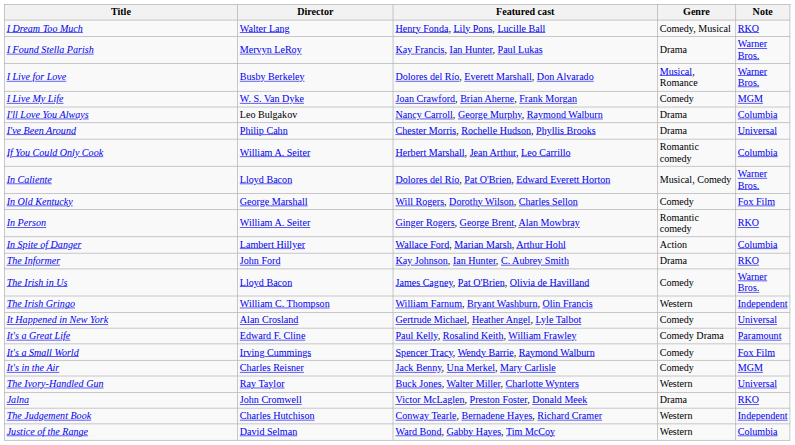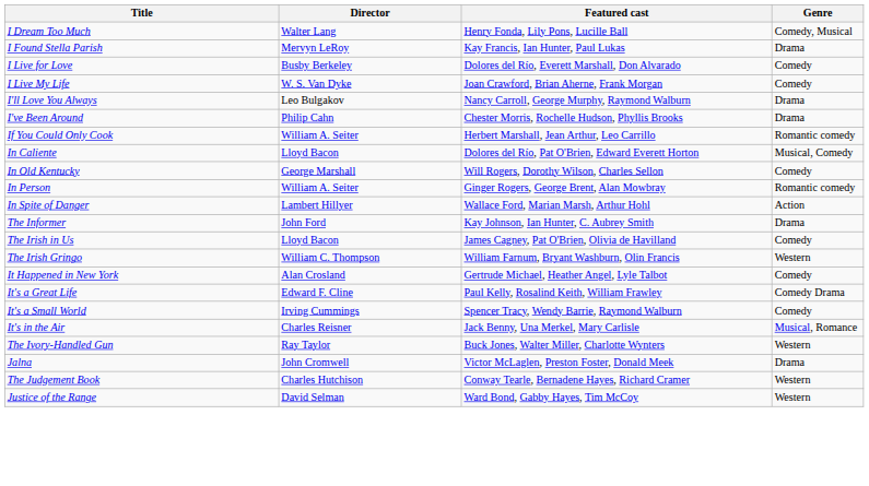 <table class="wikitable">
 <tr>
 <th style="width:30%;">Title</th>
 <th style="width:20%;">Director</th>
 <th style="width:34%;">Featured cast</th>
 <th style="width:10%;">Genre</th>
-<th style="width:10%;">Note</th>
 </tr>
 <tr>
 <td><em><a href='#'>I Dream Too Much</a></em></td>
 <td><a href='#'>Walter Lang</a></td>
 <td><a href='#'>Henry Fonda</a>, <a href='#'>Lily Pons</a>, <a href='#'>Lucille Ball</a></td>
 <td>Comedy, Musical</td>
-<td><a href='#'>RKO</a></td>
 </tr>
 <tr>
 <td><em><a href='#'>I Found Stella Parish</a></em></td>
 <td><a href='#'>Mervyn LeRoy</a></td>
 <td><a href='#'>Kay Francis</a>, <a href='#'>Ian Hunter</a>, <a href='#'>Paul Lukas</a></td>
 <td>Drama</td>
-<td><a href='#'>Warner Bros.</a></td>
 </tr>
 <tr>
 <td><em><a href='#'>I Live for Love</a></em></td>
 <td><a href='#'>Busby Berkeley</a></td>
 <td><a href='#'>Dolores del Río</a>, <a href='#'>Everett Marshall</a>, <a href='#'>Don Alvarado</a></td>
-<td><a href='#'>Musical</a>, Romance</td>
-<td><a href='#'>Warner Bros.</a></td>
+<td>Comedy</td>
 </tr>
 <tr>
 <td><em><a href='#'>I Live My Life</a></em></td>
 <td><a href='#'>W. S. Van Dyke</a></td>
 <td><a href='#'>Joan Crawford</a>, <a href='#'>Brian Aherne</a>, <a href='#'>Frank Morgan</a></td>
 <td>Comedy</td>
-<td><a href='#'>MGM</a></td>
 </tr>
 <tr>
 <td><em><a href='#'>I'll Love You Always</a></em></td>
 <td>Leo Bulgakov</td>
 <td><a href='#'>Nancy Carroll</a>, <a href='#'>George Murphy</a>, <a href='#'>Raymond Walburn</a></td>
 <td>Drama</td>
-<td><a href='#'>Columbia</a></td>
 </tr>
 <tr>
 <td><em><a href='#'>I've Been Around</a></em></td>
 <td><a href='#'>Philip Cahn</a></td>
 <td><a href='#'>Chester Morris</a>, <a href='#'>Rochelle Hudson</a>, <a href='#'>Phyllis Brooks</a></td>
 <td>Drama</td>
-<td><a href='#'>Universal</a></td>
 </tr>
 <tr>
 <td><em><a href='#'>If You Could Only Cook</a></em></td>
 <td><a href='#'>William A. Seiter</a></td>
 <td><a href='#'>Herbert Marshall</a>, <a href='#'>Jean Arthur</a>, <a href='#'>Leo Carrillo</a></td>
 <td>Romantic comedy</td>
-<td><a href='#'>Columbia</a></td>
 </tr>
 <tr>
 <td><em><a href='#'>In Caliente</a></em></td>
 <td><a href='#'>Lloyd Bacon</a></td>
 <td><a href='#'>Dolores del Río</a>, <a href='#'>Pat O'Brien</a>, <a href='#'>Edward Everett Horton</a></td>
 <td>Musical, Comedy</td>
-<td><a href='#'>Warner Bros.</a></td>
 </tr>
 <tr>
 <td><em><a href='#'>In Old Kentucky</a></em></td>
 <td><a href='#'>George Marshall</a></td>
 <td><a href='#'>Will Rogers</a>, <a href='#'>Dorothy Wilson</a>, <a href='#'>Charles Sellon</a></td>
 <td>Comedy</td>
-<td><a href='#'>Fox Film</a></td>
 </tr>
 <tr>
 <td><em><a href='#'>In Person</a></em></td>
 <td><a href='#'>William A. Seiter</a></td>
 <td><a href='#'>Ginger Rogers</a>, <a href='#'>George Brent</a>, <a href='#'>Alan Mowbray</a></td>
 <td>Romantic comedy</td>
-<td><a href='#'>RKO</a></td>
 </tr>
 <tr>
 <td><em><a href='#'>In Spite of Danger</a></em></td>
 <td><a href='#'>Lambert Hillyer</a></td>
 <td><a href='#'>Wallace Ford</a>, <a href='#'>Marian Marsh</a>, <a href='#'>Arthur Hohl</a></td>
 <td>Action</td>
-<td><a href='#'>Columbia</a></td>
 </tr>
 <tr>
 <td><em><a href='#'>The Informer</a></em></td>
 <td><a href='#'>John Ford</a></td>
 <td><a href='#'>Kay Johnson</a>, <a href='#'>Ian Hunter</a>, <a href='#'>C. Aubrey Smith</a></td>
 <td>Drama</td>
-<td><a href='#'>RKO</a></td>
 </tr>
 <tr>
 <td><em><a href='#'>The Irish in Us</a></em></td>
 <td><a href='#'>Lloyd Bacon</a></td>
 <td><a href='#'>James Cagney</a>, <a href='#'>Pat O'Brien</a>, <a href='#'>Olivia de Havilland</a></td>
 <td>Comedy</td>
-<td><a href='#'>Warner Bros.</a></td>
 </tr>
 <tr>
 <td><em><a href='#'>The Irish Gringo</a></em></td>
 <td><a href='#'>William C. Thompson</a></td>
 <td><a href='#'>William Farnum</a>, <a href='#'>Bryant Washburn</a>, <a href='#'>Olin Francis</a></td>
 <td>Western</td>
-<td><a href='#'>Independent</a></td>
 </tr>
 <tr>
 <td><em><a href='#'>It Happened in New York</a></em></td>
 <td><a href='#'>Alan Crosland</a></td>
 <td><a href='#'>Gertrude Michael</a>, <a href='#'>Heather Angel</a>, <a href='#'>Lyle Talbot</a></td>
 <td>Comedy</td>
-<td><a href='#'>Universal</a></td>
 </tr>
 <tr>
 <td><em><a href='#'>It's a Great Life</a></em></td>
 <td><a href='#'>Edward F. Cline</a></td>
 <td><a href='#'>Paul Kelly</a>, <a href='#'>Rosalind Keith</a>, <a href='#'>William Frawley</a></td>
 <td>Comedy Drama</td>
-<td><a href='#'>Paramount</a></td>
 </tr>
 <tr>
 <td><em><a href='#'>It's a Small World</a></em></td>
 <td><a href='#'>Irving Cummings</a></td>
 <td><a href='#'>Spencer Tracy</a>, <a href='#'>Wendy Barrie</a>, <a href='#'>Raymond Walburn</a></td>
 <td>Comedy</td>
-<td><a href='#'>Fox Film</a></td>
 </tr>
 <tr>
 <td><em><a href='#'>It's in the Air</a></em></td>
 <td><a href='#'>Charles Reisner</a></td>
 <td><a href='#'>Jack Benny</a>, <a href='#'>Una Merkel</a>, <a href='#'>Mary Carlisle</a></td>
-<td>Comedy</td>
-<td><a href='#'>MGM</a></td>
+<td><a href='#'>Musical</a>, Romance</td>
 </tr>
 <tr>
 <td><em><a href='#'>The Ivory-Handled Gun</a></em></td>
 <td><a href='#'>Ray Taylor</a></td>
 <td><a href='#'>Buck Jones</a>, <a href='#'>Walter Miller</a>, <a href='#'>Charlotte Wynters</a></td>
 <td>Western</td>
-<td><a href='#'>Universal</a></td>
 </tr>
 <tr>
 <td><em><a href='#'>Jalna</a></em></td>
 <td><a href='#'>John Cromwell</a></td>
 <td><a href='#'>Victor McLaglen</a>, <a href='#'>Preston Foster</a>, <a href='#'>Donald Meek</a></td>
 <td>Drama</td>
-<td><a href='#'>RKO</a></td>
 </tr>
 <tr>
 <td><em><a href='#'>The Judgement Book</a></em></td>
 <td><a href='#'>Charles Hutchison</a></td>
 <td><a href='#'>Conway Tearle</a>, <a href='#'>Bernadene Hayes</a>, <a href='#'>Richard Cramer</a></td>
 <td>Western</td>
-<td><a href='#'>Independent</a></td>
 </tr>
 <tr>
 <td><em><a href='#'>Justice of the Range</a></em></td>
 <td><a href='#'>David Selman</a></td>
 <td><a href='#'>Ward Bond</a>, <a href='#'>Gabby Hayes</a>, <a href='#'>Tim McCoy</a></td>
 <td>Western</td>
-<td><a href='#'>Columbia</a></td>
 </tr>
 </table>
